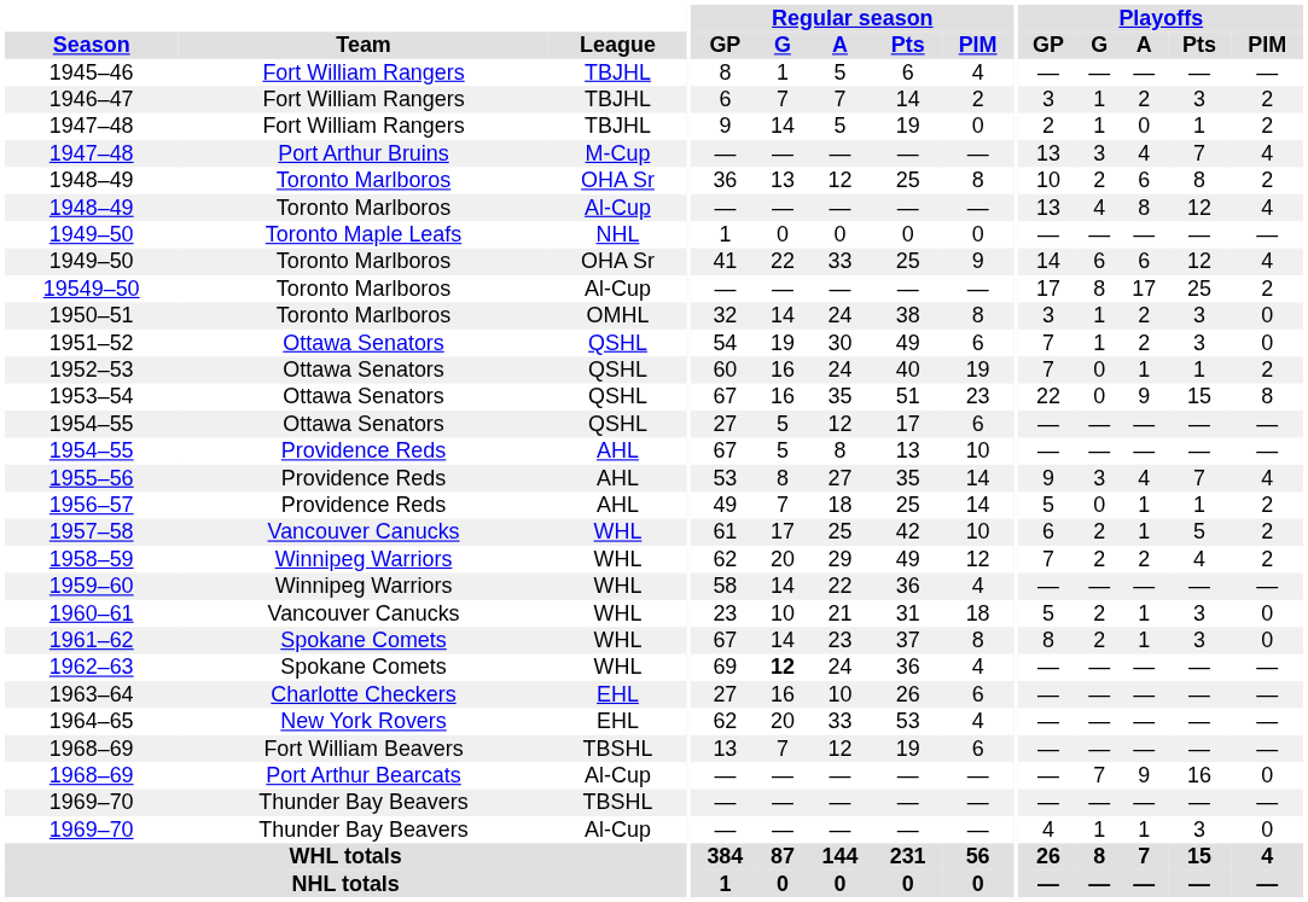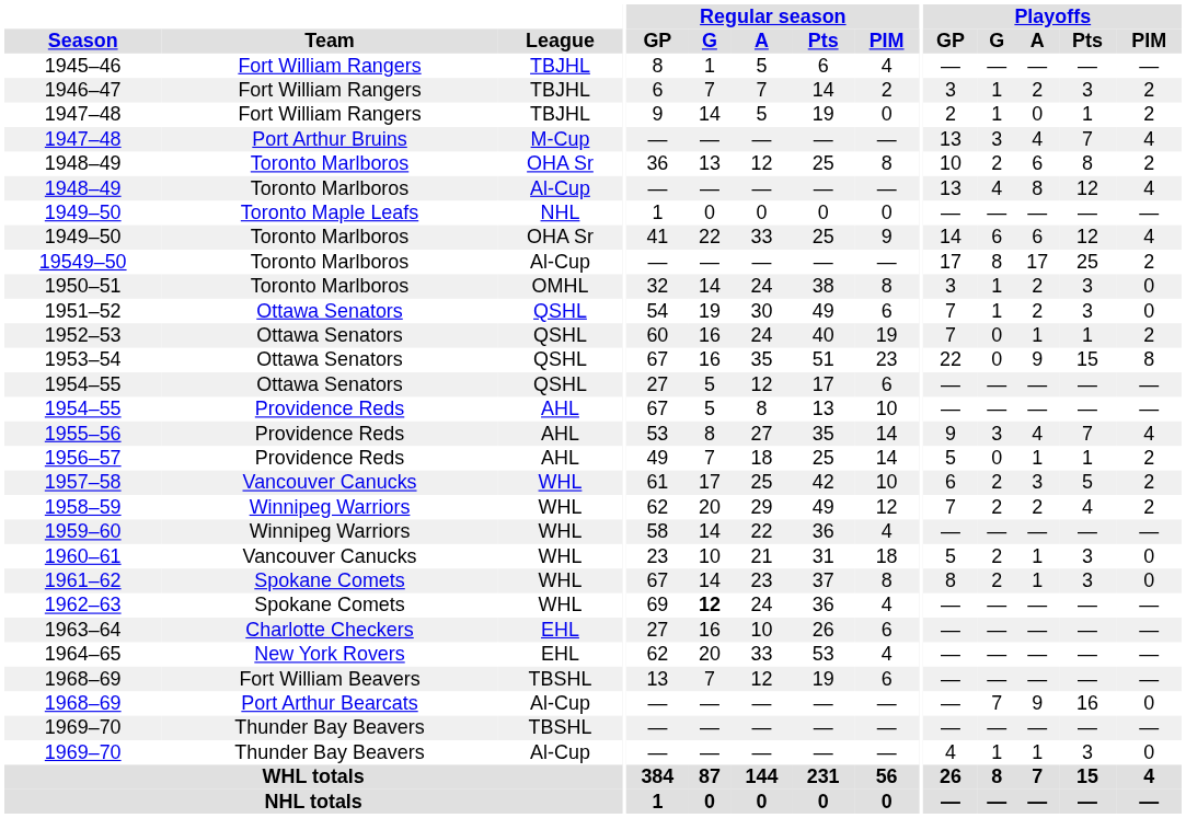 <table border="0" cellpadding="1" cellspacing="0" style="text-align:center; width:60em">
 <tr bgcolor="#e0e0e0">
 <th colspan="3" bgcolor="#ffffff"></th>
 <th rowspan="100" bgcolor="#ffffff"></th>
 <th colspan="5"><a href='#'>Regular season</a></th>
 <th rowspan="100" bgcolor="#ffffff"></th>
 <th colspan="5"><a href='#'>Playoffs</a></th>
 </tr>
 <tr bgcolor="#e0e0e0">
 <th><a href='#'>Season</a></th>
 <th>Team</th>
 <th>League</th>
 <th>GP</th>
 <th><a href='#'>G</a></th>
 <th><a href='#'>A</a></th>
 <th><a href='#'>Pts</a></th>
 <th><a href='#'>PIM</a></th>
 <th>GP</th>
 <th>G</th>
 <th>A</th>
 <th>Pts</th>
 <th>PIM</th>
 </tr>
 <tr>
 <td>1945–46</td>
 <td><a href='#'>Fort William Rangers</a></td>
 <td><a href='#'>TBJHL</a></td>
 <td>8</td>
 <td>1</td>
 <td>5</td>
 <td>6</td>
 <td>4</td>
 <td>—</td>
 <td>—</td>
 <td>—</td>
 <td>—</td>
 <td>—</td>
 </tr>
 <tr bgcolor="#f0f0f0">
 <td>1946–47</td>
 <td>Fort William Rangers</td>
 <td>TBJHL</td>
 <td>6</td>
 <td>7</td>
 <td>7</td>
 <td>14</td>
 <td>2</td>
 <td>3</td>
 <td>1</td>
 <td>2</td>
 <td>3</td>
 <td>2</td>
 </tr>
 <tr>
 <td>1947–48</td>
 <td>Fort William Rangers</td>
 <td>TBJHL</td>
 <td>9</td>
 <td>14</td>
 <td>5</td>
 <td>19</td>
 <td>0</td>
 <td>2</td>
 <td>1</td>
 <td>0</td>
 <td>1</td>
 <td>2</td>
 </tr>
 <tr bgcolor="#f0f0f0">
 <td><a href='#'>1947–48</a></td>
 <td><a href='#'>Port Arthur Bruins</a></td>
 <td><a href='#'>M-Cup</a></td>
 <td>—</td>
 <td>—</td>
 <td>—</td>
 <td>—</td>
 <td>—</td>
 <td>13</td>
 <td>3</td>
 <td>4</td>
 <td>7</td>
 <td>4</td>
 </tr>
 <tr>
 <td>1948–49</td>
 <td><a href='#'>Toronto Marlboros</a></td>
 <td><a href='#'>OHA Sr</a></td>
 <td>36</td>
 <td>13</td>
 <td>12</td>
 <td>25</td>
 <td>8</td>
 <td>10</td>
 <td>2</td>
 <td>6</td>
 <td>8</td>
 <td>2</td>
 </tr>
 <tr bgcolor="#f0f0f0">
 <td><a href='#'>1948–49</a></td>
 <td>Toronto Marlboros</td>
 <td><a href='#'>Al-Cup</a></td>
 <td>—</td>
 <td>—</td>
 <td>—</td>
 <td>—</td>
 <td>—</td>
 <td>13</td>
 <td>4</td>
 <td>8</td>
 <td>12</td>
 <td>4</td>
 </tr>
 <tr>
 <td><a href='#'>1949–50</a></td>
 <td><a href='#'>Toronto Maple Leafs</a></td>
 <td><a href='#'>NHL</a></td>
 <td>1</td>
 <td>0</td>
 <td>0</td>
 <td>0</td>
 <td>0</td>
 <td>—</td>
 <td>—</td>
 <td>—</td>
 <td>—</td>
 <td>—</td>
 </tr>
 <tr bgcolor="#f0f0f0">
 <td>1949–50</td>
 <td>Toronto Marlboros</td>
 <td>OHA Sr</td>
 <td>41</td>
 <td>22</td>
 <td>33</td>
 <td>25</td>
 <td>9</td>
 <td>14</td>
 <td>6</td>
 <td>6</td>
 <td>12</td>
 <td>4</td>
 </tr>
 <tr>
 <td><a href='#'>19549–50</a></td>
 <td>Toronto Marlboros</td>
 <td>Al-Cup</td>
 <td>—</td>
 <td>—</td>
 <td>—</td>
 <td>—</td>
 <td>—</td>
 <td>17</td>
 <td>8</td>
 <td>17</td>
 <td>25</td>
 <td>2</td>
 </tr>
 <tr bgcolor="#f0f0f0">
 <td>1950–51</td>
 <td>Toronto Marlboros</td>
 <td>OMHL</td>
 <td>32</td>
 <td>14</td>
 <td>24</td>
 <td>38</td>
 <td>8</td>
 <td>3</td>
 <td>1</td>
 <td>2</td>
 <td>3</td>
 <td>0</td>
 </tr>
 <tr>
 <td>1951–52</td>
 <td><a href='#'>Ottawa Senators</a></td>
 <td><a href='#'>QSHL</a></td>
 <td>54</td>
 <td>19</td>
 <td>30</td>
 <td>49</td>
 <td>6</td>
 <td>7</td>
 <td>1</td>
 <td>2</td>
 <td>3</td>
 <td>0</td>
 </tr>
 <tr bgcolor="#f0f0f0">
 <td>1952–53</td>
 <td>Ottawa Senators</td>
 <td>QSHL</td>
 <td>60</td>
 <td>16</td>
 <td>24</td>
 <td>40</td>
 <td>19</td>
 <td>7</td>
 <td>0</td>
 <td>1</td>
 <td>1</td>
 <td>2</td>
 </tr>
 <tr>
 <td>1953–54</td>
 <td>Ottawa Senators</td>
 <td>QSHL</td>
 <td>67</td>
 <td>16</td>
 <td>35</td>
 <td>51</td>
 <td>23</td>
 <td>22</td>
 <td>0</td>
 <td>9</td>
 <td>15</td>
 <td>8</td>
 </tr>
 <tr bgcolor="#f0f0f0">
 <td>1954–55</td>
 <td>Ottawa Senators</td>
 <td>QSHL</td>
 <td>27</td>
 <td>5</td>
 <td>12</td>
 <td>17</td>
 <td>6</td>
 <td>—</td>
 <td>—</td>
 <td>—</td>
 <td>—</td>
 <td>—</td>
 </tr>
 <tr>
 <td><a href='#'>1954–55</a></td>
 <td><a href='#'>Providence Reds</a></td>
 <td><a href='#'>AHL</a></td>
 <td>67</td>
 <td>5</td>
 <td>8</td>
 <td>13</td>
 <td>10</td>
 <td>—</td>
 <td>—</td>
 <td>—</td>
 <td>—</td>
 <td>—</td>
 </tr>
 <tr bgcolor="#f0f0f0">
 <td><a href='#'>1955–56</a></td>
 <td>Providence Reds</td>
 <td>AHL</td>
 <td>53</td>
 <td>8</td>
 <td>27</td>
 <td>35</td>
 <td>14</td>
 <td>9</td>
 <td>3</td>
 <td>4</td>
 <td>7</td>
 <td>4</td>
 </tr>
 <tr>
 <td><a href='#'>1956–57</a></td>
 <td>Providence Reds</td>
 <td>AHL</td>
 <td>49</td>
 <td>7</td>
 <td>18</td>
 <td>25</td>
 <td>14</td>
 <td>5</td>
 <td>0</td>
 <td>1</td>
 <td>1</td>
 <td>2</td>
 </tr>
 <tr bgcolor="#f0f0f0">
 <td><a href='#'>1957–58</a></td>
 <td><a href='#'>Vancouver Canucks</a></td>
 <td><a href='#'>WHL</a></td>
 <td>61</td>
 <td>17</td>
 <td>25</td>
 <td>42</td>
 <td>10</td>
 <td>6</td>
 <td>2</td>
-<td>1</td>
+<td>3</td>
 <td>5</td>
 <td>2</td>
 </tr>
 <tr>
 <td><a href='#'>1958–59</a></td>
 <td><a href='#'>Winnipeg Warriors</a></td>
 <td>WHL</td>
 <td>62</td>
 <td>20</td>
 <td>29</td>
 <td>49</td>
 <td>12</td>
 <td>7</td>
 <td>2</td>
 <td>2</td>
 <td>4</td>
 <td>2</td>
 </tr>
 <tr bgcolor="#f0f0f0">
 <td><a href='#'>1959–60</a></td>
 <td>Winnipeg Warriors</td>
 <td>WHL</td>
 <td>58</td>
 <td>14</td>
 <td>22</td>
 <td>36</td>
 <td>4</td>
 <td>—</td>
 <td>—</td>
 <td>—</td>
 <td>—</td>
 <td>—</td>
 </tr>
 <tr>
 <td><a href='#'>1960–61</a></td>
 <td>Vancouver Canucks</td>
 <td>WHL</td>
 <td>23</td>
 <td>10</td>
 <td>21</td>
 <td>31</td>
 <td>18</td>
 <td>5</td>
 <td>2</td>
 <td>1</td>
 <td>3</td>
 <td>0</td>
 </tr>
 <tr bgcolor="#f0f0f0">
 <td><a href='#'>1961–62</a></td>
 <td><a href='#'>Spokane Comets</a></td>
 <td>WHL</td>
 <td>67</td>
 <td>14</td>
 <td>23</td>
 <td>37</td>
 <td>8</td>
 <td>8</td>
 <td>2</td>
 <td>1</td>
 <td>3</td>
 <td>0</td>
 </tr>
 <tr>
 <td><a href='#'>1962–63</a></td>
 <td>Spokane Comets</td>
 <td>WHL</td>
 <td>69</td>
 <td><strong>12</strong></td>
 <td>24</td>
 <td>36</td>
 <td>4</td>
 <td>—</td>
 <td>—</td>
 <td>—</td>
 <td>—</td>
 <td>—</td>
 </tr>
 <tr bgcolor="#f0f0f0">
 <td>1963–64</td>
 <td><a href='#'>Charlotte Checkers</a></td>
 <td><a href='#'>EHL</a></td>
 <td>27</td>
 <td>16</td>
 <td>10</td>
 <td>26</td>
 <td>6</td>
 <td>—</td>
 <td>—</td>
 <td>—</td>
 <td>—</td>
 <td>—</td>
 </tr>
 <tr>
 <td>1964–65</td>
 <td><a href='#'>New York Rovers</a></td>
 <td>EHL</td>
 <td>62</td>
 <td>20</td>
 <td>33</td>
 <td>53</td>
 <td>4</td>
 <td>—</td>
 <td>—</td>
 <td>—</td>
 <td>—</td>
 <td>—</td>
 </tr>
 <tr bgcolor="#f0f0f0">
 <td>1968–69</td>
 <td>Fort William Beavers</td>
 <td>TBSHL</td>
 <td>13</td>
 <td>7</td>
 <td>12</td>
 <td>19</td>
 <td>6</td>
 <td>—</td>
 <td>—</td>
 <td>—</td>
 <td>—</td>
 <td>—</td>
 </tr>
 <tr>
 <td><a href='#'>1968–69</a></td>
 <td><a href='#'>Port Arthur Bearcats</a></td>
 <td>Al-Cup</td>
 <td>—</td>
 <td>—</td>
 <td>—</td>
 <td>—</td>
 <td>—</td>
 <td>—</td>
 <td>7</td>
 <td>9</td>
 <td>16</td>
 <td>0</td>
 </tr>
 <tr bgcolor="#f0f0f0">
 <td>1969–70</td>
 <td>Thunder Bay Beavers</td>
 <td>TBSHL</td>
 <td>—</td>
 <td>—</td>
 <td>—</td>
 <td>—</td>
 <td>—</td>
 <td>—</td>
 <td>—</td>
 <td>—</td>
 <td>—</td>
 <td>—</td>
 </tr>
 <tr>
 <td><a href='#'>1969–70</a></td>
 <td>Thunder Bay Beavers</td>
 <td>Al-Cup</td>
 <td>—</td>
 <td>—</td>
 <td>—</td>
 <td>—</td>
 <td>—</td>
 <td>4</td>
 <td>1</td>
 <td>1</td>
 <td>3</td>
 <td>0</td>
 </tr>
 <tr bgcolor="#e0e0e0">
 <th colspan="3">WHL totals</th>
 <th>384</th>
 <th>87</th>
 <th>144</th>
 <th>231</th>
 <th>56</th>
 <th>26</th>
 <th>8</th>
 <th>7</th>
 <th>15</th>
 <th>4</th>
 </tr>
 <tr bgcolor="#e0e0e0">
 <th colspan="3">NHL totals</th>
 <th>1</th>
 <th>0</th>
 <th>0</th>
 <th>0</th>
 <th>0</th>
 <th>—</th>
 <th>—</th>
 <th>—</th>
 <th>—</th>
 <th>—</th>
 </tr>
 </table>
